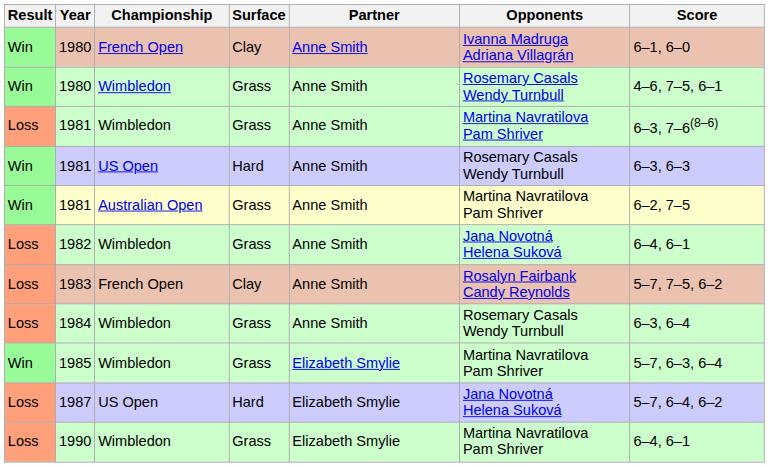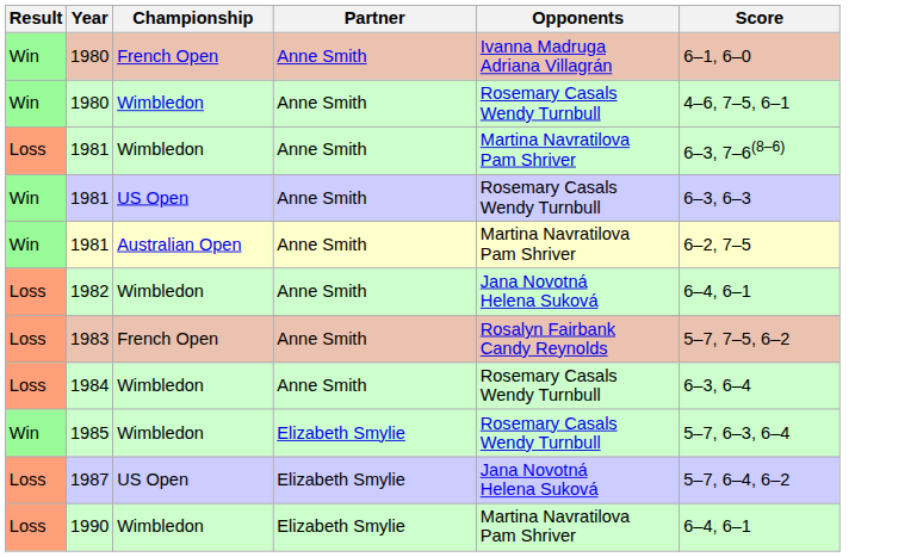 <table class="sortable wikitable">
 <tr>
 <th>Result</th>
 <th style="width:30px">Year</th>
 <th style="width:140px">Championship</th>
-<th style="width:50px">Surface</th>
 <th style="width:180px">Partner</th>
 <th style="width:180px">Opponents</th>
 <th style="width:140px" class="unsortable">Score</th>
 </tr>
 <tr style="background:#ebc2af;">
 <td style="background:#98fb98;">Win</td>
 <td>1980</td>
 <td><a href='#'>French Open</a></td>
-<td>Clay</td>
 <td> <a href='#'>Anne Smith</a></td>
 <td> <a href='#'>Ivanna Madruga</a> <br>  <a href='#'>Adriana Villagrán</a></td>
 <td>6–1, 6–0</td>
 </tr>
 <tr style="background:#cfc;">
 <td style="background:#98fb98;">Win</td>
 <td>1980</td>
 <td><a href='#'>Wimbledon</a></td>
-<td>Grass</td>
 <td> Anne Smith</td>
 <td> <a href='#'>Rosemary Casals</a> <br>  <a href='#'>Wendy Turnbull</a></td>
 <td>4–6, 7–5, 6–1</td>
 </tr>
 <tr style="background:#cfc;">
 <td style="background:#ffa07a;">Loss</td>
 <td>1981</td>
 <td>Wimbledon</td>
-<td>Grass</td>
 <td> Anne Smith</td>
 <td> <a href='#'>Martina Navratilova</a> <br>  <a href='#'>Pam Shriver</a></td>
 <td>6–3, 7–6<sup>(8–6)</sup></td>
 </tr>
 <tr style="background:#ccf;">
 <td style="background:#98fb98;">Win</td>
 <td>1981</td>
 <td><a href='#'>US Open</a></td>
-<td>Hard</td>
 <td> Anne Smith</td>
 <td> Rosemary Casals <br>  Wendy Turnbull</td>
 <td>6–3, 6–3</td>
 </tr>
 <tr style="background:#ffc;">
 <td style="background:#98fb98;">Win</td>
 <td>1981</td>
 <td><a href='#'>Australian Open</a></td>
-<td>Grass</td>
 <td> Anne Smith</td>
 <td> Martina Navratilova <br>  Pam Shriver</td>
 <td>6–2, 7–5</td>
 </tr>
 <tr style="background:#cfc;">
 <td style="background:#ffa07a;">Loss</td>
 <td>1982</td>
 <td>Wimbledon</td>
-<td>Grass</td>
 <td> Anne Smith</td>
 <td> <a href='#'>Jana Novotná</a> <br>  <a href='#'>Helena Suková</a></td>
 <td>6–4, 6–1</td>
 </tr>
 <tr style="background:#ebc2af;">
 <td style="background:#ffa07a;">Loss</td>
 <td>1983</td>
 <td>French Open</td>
-<td>Clay</td>
 <td> Anne Smith</td>
 <td> <a href='#'>Rosalyn Fairbank</a> <br>  <a href='#'>Candy Reynolds</a></td>
 <td>5–7, 7–5, 6–2</td>
 </tr>
 <tr style="background:#cfc;">
 <td style="background:#ffa07a;">Loss</td>
 <td>1984</td>
 <td>Wimbledon</td>
-<td>Grass</td>
 <td> Anne Smith</td>
 <td> Rosemary Casals <br>  Wendy Turnbull</td>
 <td>6–3, 6–4</td>
 </tr>
 <tr style="background:#cfc;">
 <td style="background:#98fb98;">Win</td>
 <td>1985</td>
 <td>Wimbledon</td>
-<td>Grass</td>
 <td> <a href='#'>Elizabeth Smylie</a></td>
-<td> Martina Navratilova <br>  Pam Shriver</td>
+<td> <a href='#'>Rosemary Casals</a> <br>  <a href='#'>Wendy Turnbull</a></td>
 <td>5–7, 6–3, 6–4</td>
 </tr>
 <tr style="background:#ccf;">
 <td style="background:#ffa07a;">Loss</td>
 <td>1987</td>
 <td>US Open</td>
-<td>Hard</td>
 <td> Elizabeth Smylie</td>
 <td> <a href='#'>Jana Novotná</a> <br>  <a href='#'>Helena Suková</a></td>
 <td>5–7, 6–4, 6–2</td>
 </tr>
 <tr style="background:#cfc;">
 <td style="background:#ffa07a;">Loss</td>
 <td>1990</td>
 <td>Wimbledon</td>
-<td>Grass</td>
 <td> Elizabeth Smylie</td>
 <td> Martina Navratilova <br>  Pam Shriver</td>
 <td>6–4, 6–1</td>
 </tr>
 </table>
